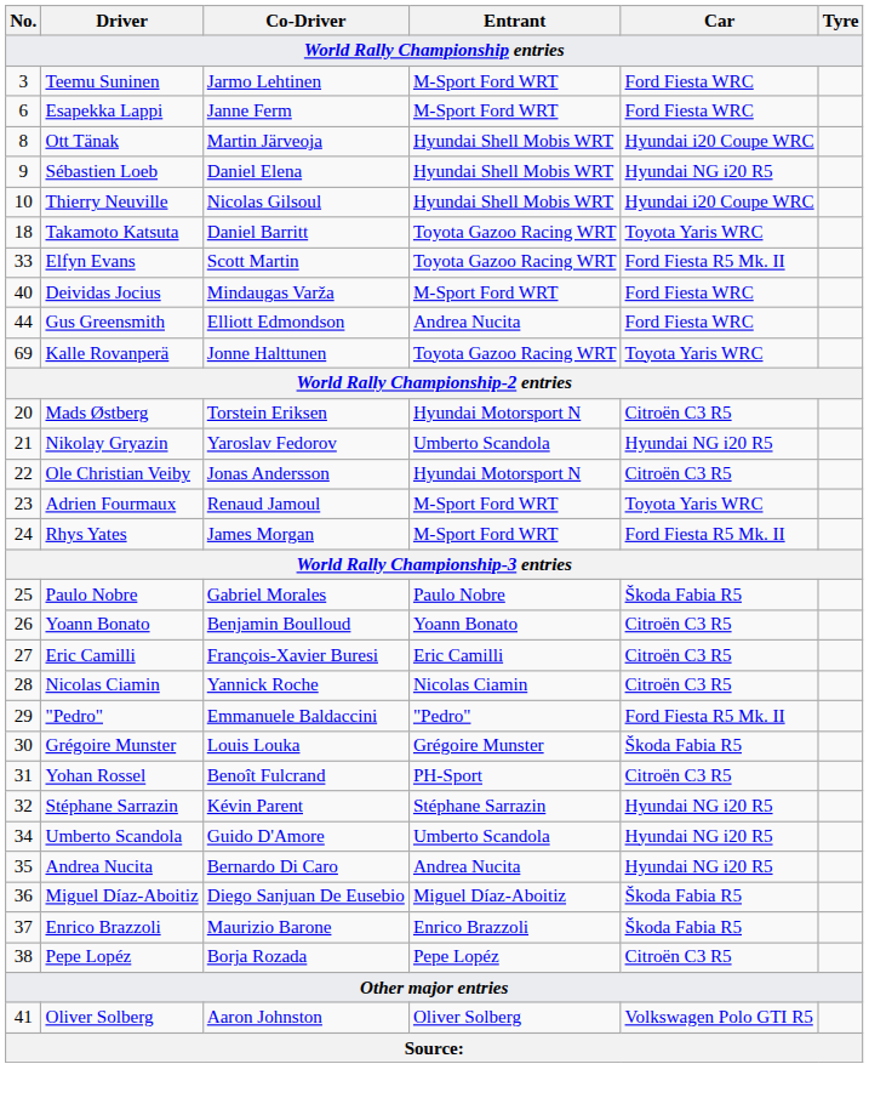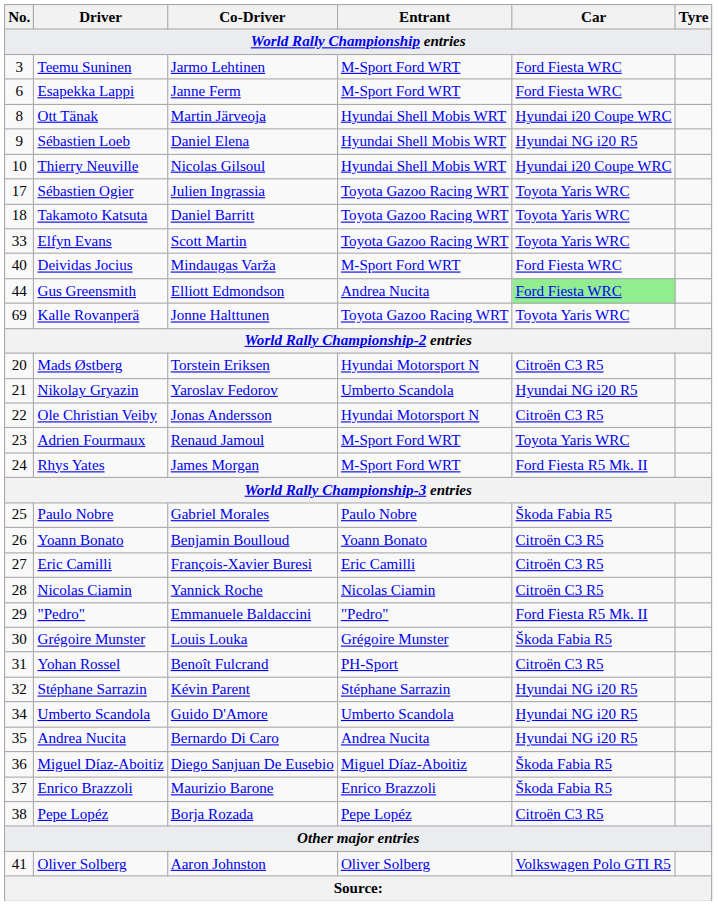 <table class="wikitable" style="font-size: 85%;">
 <tr>
 <th>No.</th>
 <th>Driver</th>
 <th>Co-Driver</th>
 <th>Entrant</th>
 <th>Car</th>
 <th>Tyre</th>
 </tr>
 <tr>
 <td style="background-color:#EAECF0; text-align:center" colspan="6"><strong><em><a href='#'>World Rally Championship</a> entries</em></strong></td>
 </tr>
 <tr>
 <td align="center">3</td>
 <td> <a href='#'>Teemu Suninen</a></td>
 <td nowrap> <a href='#'>Jarmo Lehtinen</a></td>
 <td> <a href='#'>M-Sport Ford WRT</a></td>
 <td><a href='#'>Ford Fiesta WRC</a></td>
 <td align="center"></td>
 </tr>
 <tr>
 <td align="center">6</td>
 <td> <a href='#'>Esapekka Lappi</a></td>
 <td> <a href='#'>Janne Ferm</a></td>
 <td> <a href='#'>M-Sport Ford WRT</a></td>
 <td><a href='#'>Ford Fiesta WRC</a></td>
 <td align="center"></td>
 </tr>
 <tr>
 <td align="center">8</td>
 <td> <a href='#'>Ott Tänak</a></td>
 <td> <a href='#'>Martin Järveoja</a></td>
 <td> <a href='#'>Hyundai Shell Mobis WRT</a></td>
 <td><a href='#'>Hyundai i20 Coupe WRC</a></td>
 <td align="center"></td>
 </tr>
 <tr>
 <td align="center">9</td>
 <td> <a href='#'>Sébastien Loeb</a></td>
 <td> <a href='#'>Daniel Elena</a></td>
 <td nowrap> <a href='#'>Hyundai Shell Mobis WRT</a></td>
 <td><a href='#'>Hyundai NG i20 R5</a></td>
 <td align="center"></td>
 </tr>
 <tr>
 <td align="center">10</td>
 <td> <a href='#'>Thierry Neuville</a></td>
 <td> <a href='#'>Nicolas Gilsoul</a></td>
 <td> <a href='#'>Hyundai Shell Mobis WRT</a></td>
 <td><a href='#'>Hyundai i20 Coupe WRC</a></td>
 <td align="center"></td>
 </tr>
 <tr>
+<td align="center">17</td>
+<td> <a href='#'>Sébastien Ogier</a></td>
+<td> <a href='#'>Julien Ingrassia</a></td>
+<td> <a href='#'>Toyota Gazoo Racing WRT</a></td>
+<td><a href='#'>Toyota Yaris WRC</a></td>
+<td align="center"></td>
+</tr>
+<tr>
 <td align="center">18</td>
 <td nowrap> <a href='#'>Takamoto Katsuta</a></td>
 <td> <a href='#'>Daniel Barritt</a></td>
 <td nowrap> <a href='#'>Toyota Gazoo Racing WRT</a></td>
 <td><a href='#'>Toyota Yaris WRC</a></td>
 <td align="center"></td>
 </tr>
 <tr>
 <td align="center">33</td>
 <td> <a href='#'>Elfyn Evans</a></td>
 <td nowrap> <a href='#'>Scott Martin</a></td>
 <td> <a href='#'>Toyota Gazoo Racing WRT</a></td>
-<td><a href='#'>Ford Fiesta R5 Mk. II</a></td>
+<td><a href='#'>Toyota Yaris WRC</a></td>
 <td align="center"></td>
 </tr>
 <tr>
 <td align="center">40</td>
 <td> <a href='#'>Deividas Jocius</a></td>
 <td nowrap> <a href='#'>Mindaugas Varža</a></td>
 <td> <a href='#'>M-Sport Ford WRT</a></td>
 <td><a href='#'>Ford Fiesta WRC</a></td>
 <td align="center"></td>
 </tr>
 <tr>
 <td align="center">44</td>
 <td> <a href='#'>Gus Greensmith</a></td>
 <td nowrap> <a href='#'>Elliott Edmondson</a></td>
 <td> <a href='#'>Andrea Nucita</a></td>
-<td><a href='#'>Ford Fiesta WRC</a></td>
+<td style="background: lightgreen;"><a href='#'>Ford Fiesta WRC</a></td>
 <td align="center"></td>
 </tr>
 <tr>
 <td align="center">69</td>
 <td> <a href='#'>Kalle Rovanperä</a></td>
 <td nowrap> <a href='#'>Jonne Halttunen</a></td>
 <td> <a href='#'>Toyota Gazoo Racing WRT</a></td>
 <td><a href='#'>Toyota Yaris WRC</a></td>
 <td align="center"></td>
 </tr>
 <tr>
 <th colspan="6"><em><a href='#'>World Rally Championship-2</a> entries</em></th>
 </tr>
 <tr>
 <td align="center">20</td>
 <td> <a href='#'>Mads Østberg</a></td>
 <td> <a href='#'>Torstein Eriksen</a></td>
 <td> <a href='#'>Hyundai Motorsport N</a></td>
 <td><a href='#'>Citroën C3 R5</a></td>
 <td align="center"></td>
 </tr>
 <tr>
 <td align="center">21</td>
 <td> <a href='#'>Nikolay Gryazin</a></td>
 <td> <a href='#'>Yaroslav Fedorov</a></td>
 <td> <a href='#'>Umberto Scandola</a></td>
 <td><a href='#'>Hyundai NG i20 R5</a></td>
 <td align="center"></td>
 </tr>
 <tr>
 <td align="center">22</td>
 <td> <a href='#'>Ole Christian Veiby</a></td>
 <td> <a href='#'>Jonas Andersson</a></td>
 <td> <a href='#'>Hyundai Motorsport N</a></td>
 <td><a href='#'>Citroën C3 R5</a></td>
 <td align="center"></td>
 </tr>
 <tr>
 <td align="center">23</td>
 <td> <a href='#'>Adrien Fourmaux</a></td>
 <td> <a href='#'>Renaud Jamoul</a></td>
 <td> <a href='#'>M-Sport Ford WRT</a></td>
 <td><a href='#'>Toyota Yaris WRC</a></td>
 <td align="center"></td>
 </tr>
 <tr>
 <td align="center">24</td>
 <td> <a href='#'>Rhys Yates</a></td>
 <td> <a href='#'>James Morgan</a></td>
 <td> <a href='#'>M-Sport Ford WRT</a></td>
 <td><a href='#'>Ford Fiesta R5 Mk. II</a></td>
 <td align="center"></td>
 </tr>
 <tr>
 <th colspan="6"><em><a href='#'>World Rally Championship-3</a> entries</em></th>
 </tr>
 <tr>
 <td align="center">25</td>
 <td> <a href='#'>Paulo Nobre</a></td>
 <td> <a href='#'>Gabriel Morales</a></td>
 <td> <a href='#'>Paulo Nobre</a></td>
 <td><a href='#'>Škoda Fabia R5</a></td>
 <td align="center"></td>
 </tr>
 <tr>
 <td align="center">26</td>
 <td> <a href='#'>Yoann Bonato</a></td>
 <td> <a href='#'>Benjamin Boulloud</a></td>
 <td> <a href='#'>Yoann Bonato</a></td>
 <td><a href='#'>Citroën C3 R5</a></td>
 <td align="center"></td>
 </tr>
 <tr>
 <td align="center">27</td>
 <td> <a href='#'>Eric Camilli</a></td>
 <td> <a href='#'>François-Xavier Buresi</a></td>
 <td> <a href='#'>Eric Camilli</a></td>
 <td><a href='#'>Citroën C3 R5</a></td>
 <td align="center"></td>
 </tr>
 <tr>
 <td align="center">28</td>
 <td> <a href='#'>Nicolas Ciamin</a></td>
 <td> <a href='#'>Yannick Roche</a></td>
 <td> <a href='#'>Nicolas Ciamin</a></td>
 <td><a href='#'>Citroën C3 R5</a></td>
 <td align="center"></td>
 </tr>
 <tr>
 <td align="center">29</td>
 <td> <a href='#'>"Pedro"</a></td>
 <td> <a href='#'>Emmanuele Baldaccini</a></td>
 <td> <a href='#'>"Pedro"</a></td>
 <td><a href='#'>Ford Fiesta R5 Mk. II</a></td>
 <td align="center"></td>
 </tr>
 <tr>
 <td align="center">30</td>
 <td> <a href='#'>Grégoire Munster</a></td>
 <td> <a href='#'>Louis Louka</a></td>
 <td> <a href='#'>Grégoire Munster</a></td>
 <td><a href='#'>Škoda Fabia R5</a></td>
 <td align="center"></td>
 </tr>
 <tr>
 <td align="center">31</td>
 <td> <a href='#'>Yohan Rossel</a></td>
 <td> <a href='#'>Benoît Fulcrand</a></td>
 <td> <a href='#'>PH-Sport</a></td>
 <td><a href='#'>Citroën C3 R5</a></td>
 <td align="center"></td>
 </tr>
 <tr>
 <td align="center">32</td>
 <td> <a href='#'>Stéphane Sarrazin</a></td>
 <td> <a href='#'>Kévin Parent</a></td>
 <td> <a href='#'>Stéphane Sarrazin</a></td>
 <td><a href='#'>Hyundai NG i20 R5</a></td>
 <td align="center"></td>
 </tr>
 <tr>
 <td align="center">34</td>
 <td nowrap> <a href='#'>Umberto Scandola</a></td>
 <td> <a href='#'>Guido D'Amore</a></td>
 <td> <a href='#'>Umberto Scandola</a></td>
 <td><a href='#'>Hyundai NG i20 R5</a></td>
 <td align="center"></td>
 </tr>
 <tr>
 <td align="center">35</td>
 <td> <a href='#'>Andrea Nucita</a></td>
 <td> <a href='#'>Bernardo Di Caro</a></td>
 <td> <a href='#'>Andrea Nucita</a></td>
 <td><a href='#'>Hyundai NG i20 R5</a></td>
 <td align="center"></td>
 </tr>
 <tr>
 <td align="center">36</td>
 <td nowrap> <a href='#'>Miguel Díaz-Aboitiz</a></td>
 <td nowrap> <a href='#'>Diego Sanjuan De Eusebio</a></td>
 <td> <a href='#'>Miguel Díaz-Aboitiz</a></td>
 <td><a href='#'>Škoda Fabia R5</a></td>
 <td align="center"></td>
 </tr>
 <tr>
 <td align="center">37</td>
 <td> <a href='#'>Enrico Brazzoli</a></td>
 <td> <a href='#'>Maurizio Barone</a></td>
 <td> <a href='#'>Enrico Brazzoli</a></td>
 <td><a href='#'>Škoda Fabia R5</a></td>
 <td align="center"></td>
 </tr>
 <tr>
 <td align="center">38</td>
 <td> <a href='#'>Pepe Lopéz</a></td>
 <td> <a href='#'>Borja Rozada</a></td>
 <td> <a href='#'>Pepe Lopéz</a></td>
 <td><a href='#'>Citroën C3 R5</a></td>
 <td align="center"></td>
 </tr>
 <tr>
 <td style="background-color:#EAECF0; text-align:center" colspan="6"><strong><em>Other major entries</em></strong></td>
 </tr>
 <tr>
 <td align="center">41</td>
 <td> <a href='#'>Oliver Solberg</a></td>
 <td> <a href='#'>Aaron Johnston</a></td>
 <td> <a href='#'>Oliver Solberg</a></td>
 <td nowrap><a href='#'>Volkswagen Polo GTI R5</a></td>
 <td align="center"></td>
 </tr>
 <tr>
 <th colspan="6">Source:</th>
 </tr>
 <tr>
 </tr>
 </table>
